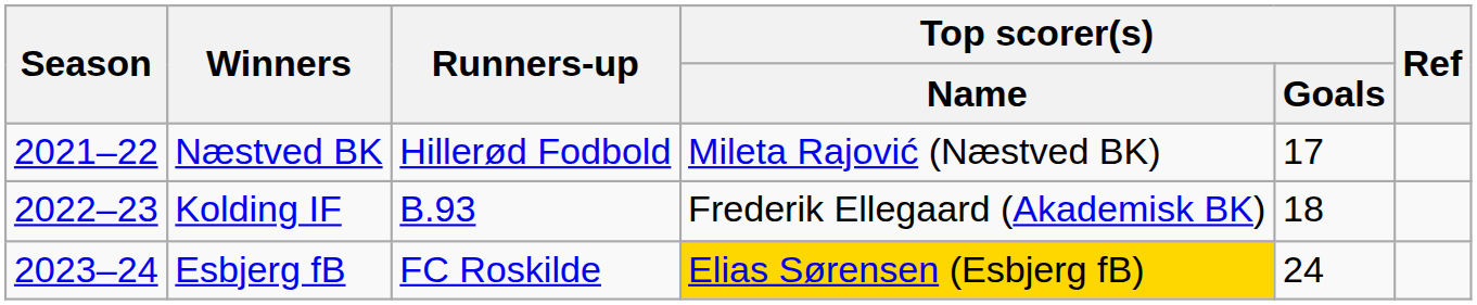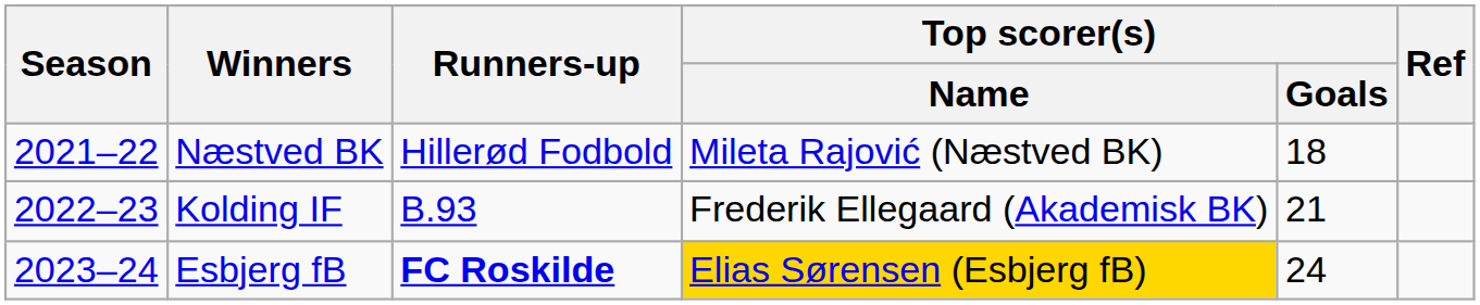 <table class="wikitable plainrowheaders">
 <tr>
 <th rowspan=2>Season</th>
 <th rowspan=2>Winners</th>
 <th rowspan=2>Runners-up</th>
 <th colspan=2>Top scorer(s)</th>
 <th rowspan=2>Ref</th>
 </tr>
 <tr>
 <th>Name</th>
 <th>Goals</th>
 </tr>
 <tr>
 <td><a href='#'>2021–22</a></td>
 <td><a href='#'>Næstved BK</a></td>
 <td><a href='#'>Hillerød Fodbold</a></td>
 <td><a href='#'>Mileta Rajović</a> (Næstved BK)</td>
-<td>17</td>
+<td>18</td>
 <td></td>
 </tr>
 <tr>
 <td><a href='#'>2022–23</a></td>
 <td><a href='#'>Kolding IF</a></td>
 <td><a href='#'>B.93</a></td>
 <td>Frederik Ellegaard (<a href='#'>Akademisk BK</a>)</td>
-<td>18</td>
+<td>21</td>
 <td></td>
 </tr>
 <tr>
 <td><a href='#'>2023–24</a></td>
 <td><a href='#'>Esbjerg fB</a></td>
-<td><a href='#'>FC Roskilde</a></td>
+<td><strong><a href='#'>FC Roskilde</a></strong></td>
 <td style="background: gold;"><a href='#'>Elias Sørensen</a> (Esbjerg fB)</td>
 <td>24</td>
 <td></td>
 </tr>
 </table>
